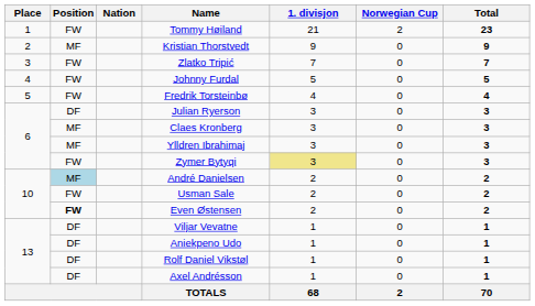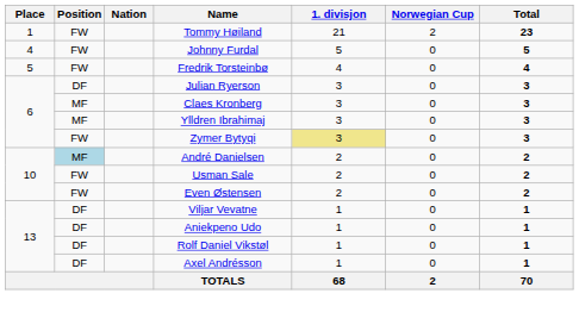 <table class="wikitable" style="font-size: 95%; text-align: center;">
 <tr>
 <th style="width:60px;">Place</th>
 <th style="width:60px;">Position</th>
 <th style="width:60px;">Nation</th>
 <th style="width:180px;">Name</th>
 <th style="width:120px;"><a href='#'>1. divisjon</a></th>
 <th style="width:120px;"><a href='#'>Norwegian Cup</a></th>
 <th style="width:120px;"><strong>Total</strong></th>
 </tr>
 <tr>
 <td rowspan="1">1</td>
 <td>FW</td>
 <td></td>
 <td><a href='#'>Tommy Høiland</a></td>
 <td>21</td>
 <td>2</td>
 <td><strong>23</strong></td>
-</tr>
-<tr>
-<td rowspan="1">2</td>
-<td>MF</td>
-<td></td>
-<td><a href='#'>Kristian Thorstvedt</a></td>
-<td>9</td>
-<td>0</td>
-<td><strong>9</strong></td>
-</tr>
-<tr>
-<td rowspan="1">3</td>
-<td>FW</td>
-<td></td>
-<td><a href='#'>Zlatko Tripić</a></td>
-<td>7</td>
-<td>0</td>
-<td><strong>7</strong></td>
 </tr>
 <tr>
 <td rowspan="1">4</td>
 <td>FW</td>
 <td></td>
 <td><a href='#'>Johnny Furdal</a></td>
 <td>5</td>
 <td>0</td>
 <td><strong>5</strong></td>
 </tr>
 <tr>
 <td rowspan="1">5</td>
 <td>FW</td>
 <td></td>
 <td><a href='#'>Fredrik Torsteinbø</a></td>
 <td>4</td>
 <td>0</td>
 <td><strong>4</strong></td>
 </tr>
 <tr>
 <td rowspan="4">6</td>
 <td>DF</td>
 <td></td>
 <td><a href='#'>Julian Ryerson</a></td>
 <td>3</td>
 <td>0</td>
 <td><strong>3</strong></td>
 </tr>
 <tr>
 <td>MF</td>
 <td></td>
 <td><a href='#'>Claes Kronberg</a></td>
 <td>3</td>
 <td>0</td>
 <td><strong>3</strong></td>
 </tr>
 <tr>
 <td>MF</td>
 <td></td>
 <td><a href='#'>Ylldren Ibrahimaj</a></td>
 <td>3</td>
 <td>0</td>
 <td><strong>3</strong></td>
 </tr>
 <tr>
 <td>FW</td>
 <td></td>
 <td><a href='#'>Zymer Bytyqi</a></td>
 <td style="background: khaki;">3</td>
 <td>0</td>
 <td><strong>3</strong></td>
 </tr>
 <tr>
 <td rowspan="3">10</td>
 <td style="background: lightblue;">MF</td>
 <td></td>
 <td><a href='#'>André Danielsen</a></td>
 <td>2</td>
 <td>0</td>
 <td><strong>2</strong></td>
 </tr>
 <tr>
 <td>FW</td>
 <td></td>
 <td><a href='#'>Usman Sale</a></td>
 <td>2</td>
 <td>0</td>
 <td><strong>2</strong></td>
 </tr>
 <tr>
-<td><strong>FW</strong></td>
+<td>FW</td>
 <td></td>
 <td><a href='#'>Even Østensen</a></td>
 <td>2</td>
 <td>0</td>
 <td><strong>2</strong></td>
 </tr>
 <tr>
 <td rowspan="4">13</td>
 <td>DF</td>
 <td></td>
 <td><a href='#'>Viljar Vevatne</a></td>
 <td>1</td>
 <td>0</td>
 <td><strong>1</strong></td>
 </tr>
 <tr>
 <td>DF</td>
 <td></td>
 <td><a href='#'>Aniekpeno Udo</a></td>
 <td>1</td>
 <td>0</td>
 <td><strong>1</strong></td>
 </tr>
 <tr>
 <td>DF</td>
 <td></td>
 <td><a href='#'>Rolf Daniel Vikstøl</a></td>
 <td>1</td>
 <td>0</td>
 <td><strong>1</strong></td>
 </tr>
 <tr>
 <td>DF</td>
 <td></td>
 <td><a href='#'>Axel Andrésson</a></td>
 <td>1</td>
 <td>0</td>
 <td><strong>1</strong></td>
 </tr>
 <tr>
 <th colspan="3"></th>
 <th><strong>TOTALS</strong></th>
 <th><strong>68</strong></th>
 <th><strong>2</strong></th>
 <th><strong>70</strong></th>
 </tr>
 </table>
